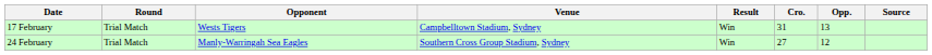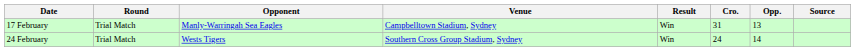 <table class="wikitable"  style="font-size:80%; width:100%;">
 <tr>
 <th>Date</th>
 <th>Round</th>
 <th>Opponent</th>
 <th>Venue</th>
 <th>Result</th>
 <th>Cro.</th>
 <th>Opp.</th>
 <th>Source</th>
 </tr>
 <tr style="background:#cfc;">
 <td>17 February</td>
 <td>Trial Match</td>
-<td> <a href='#'>Wests Tigers</a></td>
+<td> <a href='#'>Manly-Warringah Sea Eagles</a></td>
 <td><a href='#'>Campbelltown Stadium</a>, <a href='#'>Sydney</a></td>
 <td>Win</td>
 <td>31</td>
 <td>13</td>
 <td></td>
 </tr>
 <tr style="background:#cfc;">
 <td>24 February</td>
 <td>Trial Match</td>
-<td> <a href='#'>Manly-Warringah Sea Eagles</a></td>
+<td> <a href='#'>Wests Tigers</a></td>
 <td><a href='#'>Southern Cross Group Stadium</a>, <a href='#'>Sydney</a></td>
 <td>Win</td>
-<td>27</td>
-<td>12</td>
+<td>24</td>
+<td>14</td>
 <td></td>
 </tr>
 </table>
